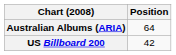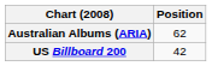 <table class="wikitable sortable plainrowheaders" style="text-align:center">
 <tr>
 <th scope="col">Chart (2008)</th>
 <th scope="col">Position</th>
 </tr>
 <tr>
 <th scope="row">Australian Albums (<a href='#'>ARIA</a>)</th>
-<td>64</td>
+<td>62</td>
 </tr>
 <tr>
 <th scope="row">US <a href='#'><em>Billboard</em> 200</a></th>
 <td>42</td>
 </tr>
 </table>
